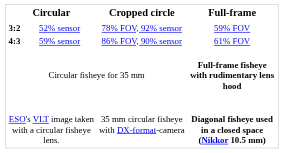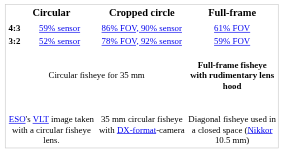 <table style="float:right; margin-left:1em; border:solid 1px #cccccc; text-align:center;">
 <tr>
 <th colspan="2" style="width:135px;">Circular</th>
 <th style="width:135px;">Cropped circle</th>
 <th style="width:135px;">Full-frame</th>
 </tr>
 <tr style="vertical-align:top;">
 <td colspan="2"></td>
 <td></td>
 <td></td>
 </tr>
 <tr style="vertical-align:top; font-size:85%;">
+<td style="font-weight:bold;">4:3</td>
+<td><a href='#'>59% sensor</a></td>
+<td><a href='#'>86% FOV, 90% sensor</a></td>
+<td><a href='#'>61% FOV</a></td>
+</tr>
+<tr style="vertical-align:top; font-size:85%;">
 <td style="width:20px; font-weight:bold;">3:2</td>
 <td style="width:104px;"><a href='#'>52% sensor</a></td>
 <td><a href='#'>78% FOV, 92% sensor</a></td>
 <td><a href='#'>59% FOV</a></td>
-</tr>
-<tr style="vertical-align:top; font-size:85%;">
-<td style="font-weight:bold;">4:3</td>
-<td><a href='#'>59% sensor</a></td>
-<td><a href='#'>86% FOV, 90% sensor</a></td>
-<td><a href='#'>61% FOV</a></td>
 </tr>
 <tr style="vertical-align:middle; font-size:85%;">
 <td colspan="3"><br>Circular fisheye for 35 mm<br> </td>
 <td><strong><br>Full-frame fisheye with rudimentary lens hood<br> </strong></td>
 </tr>
 <tr style="vertical-align:top; font-size:85%;">
 <td colspan="2"><br><a href='#'>ESO</a>'s <a href='#'>VLT</a> image taken with a circular fisheye lens.</td>
 <td><br>35 mm circular fisheye with <a href='#'>DX-format</a>-camera<br> </td>
-<td><strong><br>Diagonal fisheye used in a closed space (<a href='#'>Nikkor</a> 10.5 mm)</strong></td>
+<td><br>Diagonal fisheye used in a closed space (<a href='#'>Nikkor</a> 10.5 mm)</td>
 </tr>
 </table>
